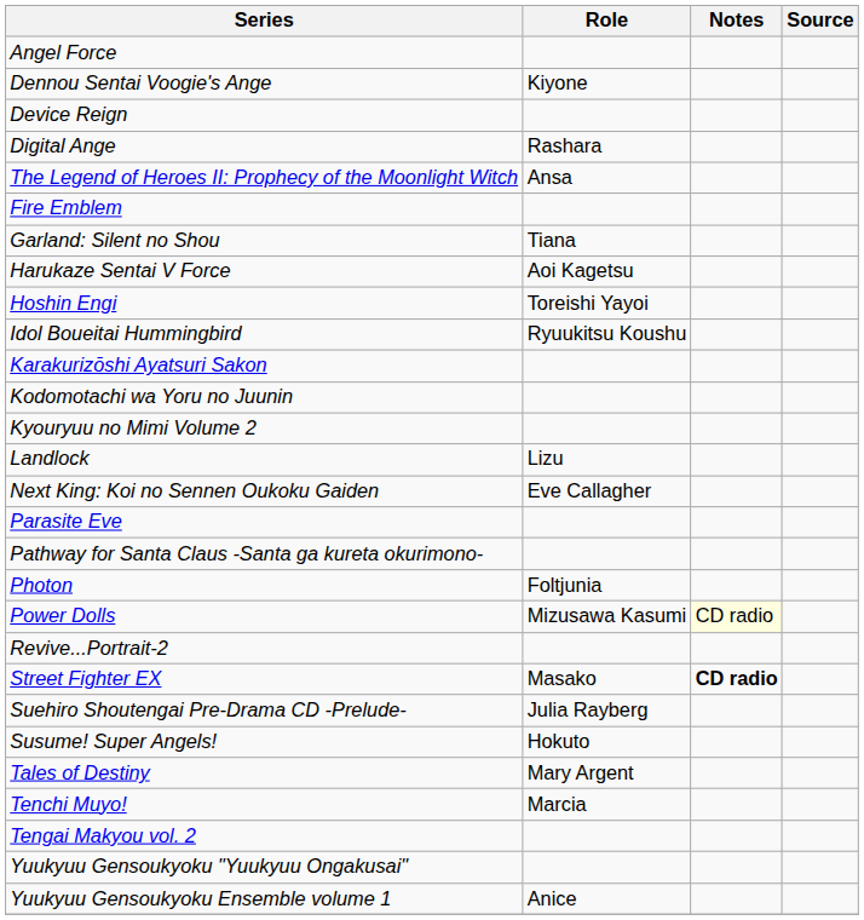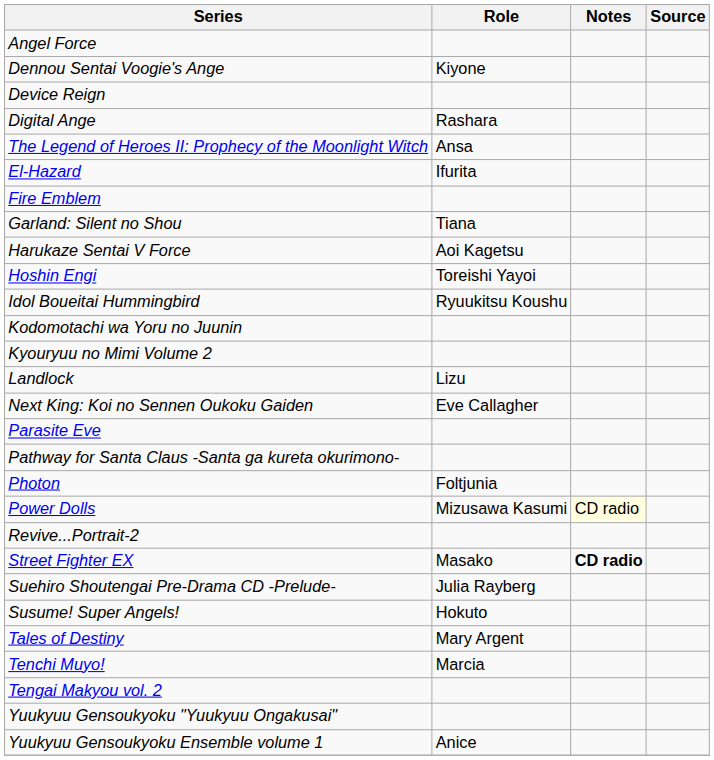 <table class="wikitable sortable plainrowheaders">
 <tr>
 <th>Series</th>
 <th>Role</th>
 <th class="unsortable">Notes</th>
 <th class="unsortable">Source</th>
 </tr>
 <tr>
 <td><em>Angel Force</em></td>
 <td></td>
 <td></td>
 <td></td>
 </tr>
 <tr>
 <td><em>Dennou Sentai Voogie's Ange</em></td>
 <td>Kiyone</td>
 <td></td>
 <td></td>
 </tr>
 <tr>
 <td><em>Device Reign</em></td>
 <td></td>
 <td></td>
 <td></td>
 </tr>
 <tr>
 <td><em>Digital Ange</em></td>
 <td>Rashara</td>
 <td></td>
 <td></td>
 </tr>
 <tr>
 <td><em><a href='#'>The Legend of Heroes II: Prophecy of the Moonlight Witch</a></em></td>
 <td>Ansa</td>
 <td></td>
 <td></td>
 </tr>
 <tr>
+<td><em><a href='#'>El-Hazard</a></em></td>
+<td>Ifurita</td>
+<td></td>
+<td></td>
+</tr>
+<tr>
 <td><em><a href='#'>Fire Emblem</a></em></td>
 <td></td>
 <td></td>
 <td></td>
 </tr>
 <tr>
 <td><em>Garland: Silent no Shou</em></td>
 <td>Tiana</td>
 <td></td>
 <td></td>
 </tr>
 <tr>
 <td><em>Harukaze Sentai V Force</em></td>
 <td>Aoi Kagetsu</td>
 <td></td>
 <td></td>
 </tr>
 <tr>
 <td><em><a href='#'>Hoshin Engi</a></em></td>
 <td>Toreishi Yayoi</td>
 <td></td>
 <td></td>
 </tr>
 <tr>
 <td><em>Idol Boueitai Hummingbird</em></td>
 <td>Ryuukitsu Koushu</td>
-<td></td>
-<td></td>
-</tr>
-<tr>
-<td><em><a href='#'>Karakurizōshi Ayatsuri Sakon</a></em></td>
-<td></td>
 <td></td>
 <td></td>
 </tr>
 <tr>
 <td><em>Kodomotachi wa Yoru no Juunin</em></td>
 <td></td>
 <td></td>
 <td></td>
 </tr>
 <tr>
 <td><em>Kyouryuu no Mimi Volume 2</em></td>
 <td></td>
 <td></td>
 <td></td>
 </tr>
 <tr>
 <td><em>Landlock</em></td>
 <td>Lizu</td>
 <td></td>
 <td></td>
 </tr>
 <tr>
 <td><em>Next King: Koi no Sennen Oukoku Gaiden</em></td>
 <td>Eve Callagher</td>
 <td></td>
 <td></td>
 </tr>
 <tr>
 <td><em><a href='#'>Parasite Eve</a></em></td>
 <td></td>
 <td></td>
 <td></td>
 </tr>
 <tr>
 <td><em>Pathway for Santa Claus -Santa ga kureta okurimono-</em></td>
 <td></td>
 <td></td>
 <td></td>
 </tr>
 <tr>
 <td><em><a href='#'>Photon</a></em></td>
 <td>Foltjunia</td>
 <td></td>
 <td></td>
 </tr>
 <tr>
 <td><em><a href='#'>Power Dolls</a></em></td>
 <td>Mizusawa Kasumi</td>
 <td style="background: lightyellow;">CD radio</td>
 <td></td>
 </tr>
 <tr>
 <td><em>Revive...Portrait-2</em></td>
 <td></td>
 <td></td>
 <td></td>
 </tr>
 <tr>
 <td><em><a href='#'>Street Fighter EX</a></em></td>
 <td>Masako</td>
 <td><strong>CD radio</strong></td>
 <td></td>
 </tr>
 <tr>
 <td><em>Suehiro Shoutengai Pre-Drama CD -Prelude-</em></td>
 <td>Julia Rayberg</td>
 <td></td>
 <td></td>
 </tr>
 <tr>
 <td><em>Susume! Super Angels!</em></td>
 <td>Hokuto</td>
 <td></td>
 <td></td>
 </tr>
 <tr>
 <td><em><a href='#'>Tales of Destiny</a></em></td>
 <td>Mary Argent</td>
 <td></td>
 <td></td>
 </tr>
 <tr>
 <td><em><a href='#'>Tenchi Muyo!</a></em></td>
 <td>Marcia</td>
 <td></td>
 <td></td>
 </tr>
 <tr>
 <td><em><a href='#'>Tengai Makyou vol. 2</a></em></td>
 <td></td>
 <td></td>
 <td></td>
 </tr>
 <tr>
 <td><em>Yuukyuu Gensoukyoku "Yuukyuu Ongakusai"</em></td>
 <td></td>
 <td></td>
 <td></td>
 </tr>
 <tr>
 <td><em>Yuukyuu Gensoukyoku Ensemble volume 1</em></td>
 <td>Anice</td>
 <td></td>
 <td></td>
 </tr>
 <tr>
 </tr>
 </table>
